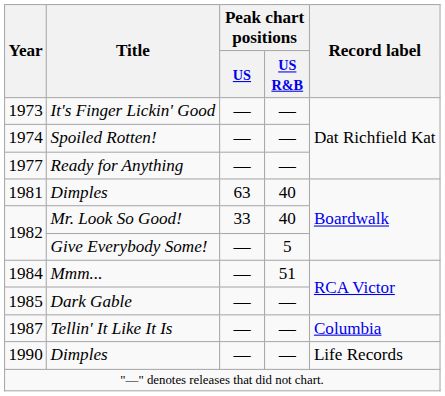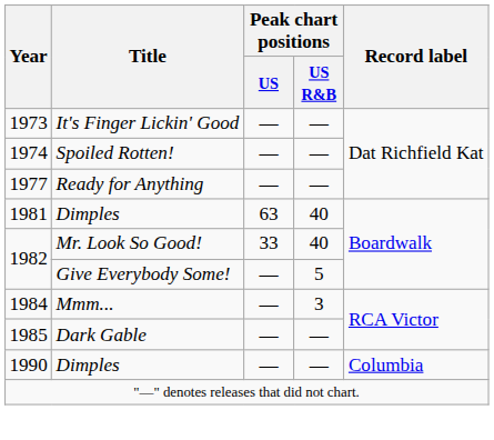 <table class="wikitable">
 <tr>
 <th scope="col" rowspan="2">Year</th>
 <th scope="col" rowspan="2">Title</th>
 <th scope="col" colspan="2">Peak chart positions</th>
 <th scope="col" rowspan="2">Record label</th>
 </tr>
 <tr>
 <th style="width:35px;"><small><a href='#'>US</a></small><br></th>
 <th style="width:35px;"><small><a href='#'>US R&B</a></small><br></th>
 </tr>
 <tr>
 <td>1973</td>
 <td><em>It's Finger Lickin' Good</em></td>
 <td align=center>―</td>
 <td align=center>―</td>
 <td rowspan="3">Dat Richfield Kat</td>
 </tr>
 <tr>
 <td>1974</td>
 <td><em>Spoiled Rotten!</em></td>
 <td align=center>—</td>
 <td align=center>―</td>
 </tr>
 <tr>
 <td>1977</td>
 <td><em>Ready for Anything</em></td>
 <td align=center>―</td>
 <td align=center>―</td>
 </tr>
 <tr>
 <td>1981</td>
 <td><em>Dimples</em></td>
 <td align=center>63</td>
 <td align=center>40</td>
 <td rowspan="3"><a href='#'>Boardwalk</a></td>
 </tr>
 <tr>
 <td rowspan="2">1982</td>
 <td><em>Mr. Look So Good!</em></td>
 <td align=center>33</td>
 <td align=center>40</td>
 </tr>
 <tr>
 <td><em>Give Everybody Some!</em></td>
 <td align=center>―</td>
 <td align=center>5</td>
 </tr>
 <tr>
 <td>1984</td>
 <td><em>Mmm...</em></td>
 <td align=center>―</td>
-<td align=center>51</td>
+<td align=center>3</td>
 <td rowspan="2"><a href='#'>RCA Victor</a></td>
 </tr>
 <tr>
 <td>1985</td>
 <td><em>Dark Gable</em></td>
 <td align=center>―</td>
 <td align=center>―</td>
 </tr>
 <tr>
-<td>1987</td>
-<td><em>Tellin' It Like It Is</em></td>
+<td>1990</td>
+<td><em>Dimples</em></td>
 <td align=center>―</td>
 <td align=center>―</td>
 <td><a href='#'>Columbia</a></td>
 </tr>
 <tr>
-<td>1990</td>
-<td><em>Dimples</em></td>
-<td align=center>―</td>
-<td align=center>―</td>
-<td>Life Records</td>
-</tr>
-<tr>
 <td colspan="5" style="text-align:center; font-size:9pt;">"—" denotes releases that did not chart.</td>
 </tr>
 </table>
